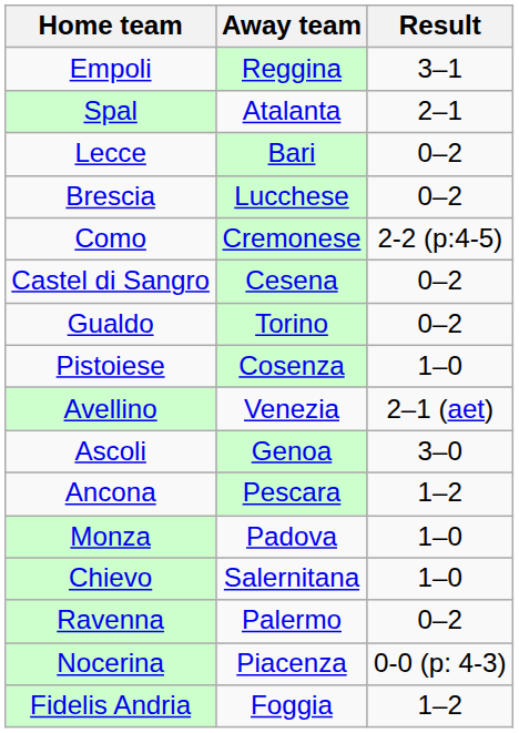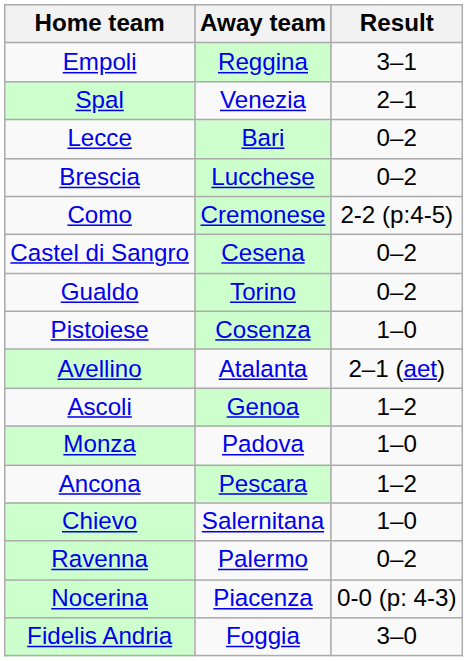 <table class="wikitable" style="text-align: center">
 <tr>
 <th>Home team</th>
 <th>Away team</th>
 <th>Result</th>
 </tr>
 <tr>
 <td><a href='#'>Empoli</a></td>
 <td bgcolor="ccffcc"><a href='#'>Reggina</a></td>
 <td>3–1</td>
 </tr>
 <tr>
 <td bgcolor="ccffcc"><a href='#'>Spal</a></td>
-<td><a href='#'>Atalanta</a></td>
+<td><a href='#'>Venezia</a></td>
 <td>2–1</td>
 </tr>
 <tr>
 <td><a href='#'>Lecce</a></td>
 <td bgcolor="ccffcc"><a href='#'>Bari</a></td>
 <td>0–2</td>
 </tr>
 <tr>
 <td><a href='#'>Brescia</a></td>
 <td bgcolor="ccffcc"><a href='#'>Lucchese</a></td>
 <td>0–2</td>
 </tr>
 <tr>
 <td><a href='#'>Como</a></td>
 <td bgcolor="ccffcc"><a href='#'>Cremonese</a></td>
 <td>2-2 (p:4-5)</td>
 </tr>
 <tr>
 <td><a href='#'>Castel di Sangro</a></td>
 <td bgcolor="ccffcc"><a href='#'>Cesena</a></td>
 <td>0–2</td>
 </tr>
 <tr>
 <td><a href='#'>Gualdo</a></td>
 <td bgcolor="ccffcc"><a href='#'>Torino</a></td>
 <td>0–2</td>
 </tr>
 <tr>
 <td><a href='#'>Pistoiese</a></td>
 <td bgcolor="ccffcc"><a href='#'>Cosenza</a></td>
 <td>1–0</td>
 </tr>
 <tr>
 <td bgcolor="ccffcc"><a href='#'>Avellino</a></td>
-<td><a href='#'>Venezia</a></td>
+<td><a href='#'>Atalanta</a></td>
 <td>2–1 (<a href='#'>aet</a>)</td>
 </tr>
 <tr>
 <td><a href='#'>Ascoli</a></td>
 <td bgcolor="ccffcc"><a href='#'>Genoa</a></td>
-<td>3–0</td>
-</tr>
-<tr>
-<td><a href='#'>Ancona</a></td>
-<td bgcolor="ccffcc"><a href='#'>Pescara</a></td>
 <td>1–2</td>
 </tr>
 <tr>
 <td bgcolor="ccffcc"><a href='#'>Monza</a></td>
 <td><a href='#'>Padova</a></td>
 <td>1–0</td>
+</tr>
+<tr>
+<td><a href='#'>Ancona</a></td>
+<td bgcolor="ccffcc"><a href='#'>Pescara</a></td>
+<td>1–2</td>
 </tr>
 <tr>
 <td bgcolor="ccffcc"><a href='#'>Chievo</a></td>
 <td><a href='#'>Salernitana</a></td>
 <td>1–0</td>
 </tr>
 <tr>
 <td bgcolor="ccffcc"><a href='#'>Ravenna</a></td>
 <td><a href='#'>Palermo</a></td>
 <td>0–2</td>
 </tr>
 <tr>
 <td bgcolor="ccffcc"><a href='#'>Nocerina</a></td>
 <td><a href='#'>Piacenza</a></td>
 <td>0-0 (p: 4-3)</td>
 </tr>
 <tr>
 <td bgcolor="ccffcc"><a href='#'>Fidelis Andria</a></td>
 <td><a href='#'>Foggia</a></td>
-<td>1–2</td>
+<td>3–0</td>
 </tr>
 </table>
